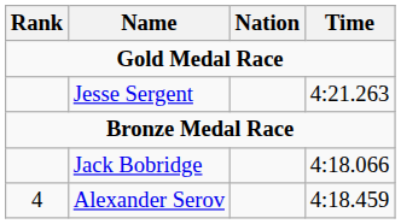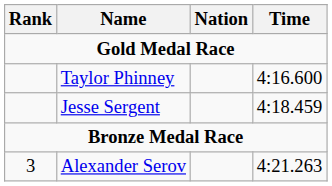 <table class="wikitable" style="text-align:center">
 <tr>
 <th>Rank</th>
 <th>Name</th>
 <th>Nation</th>
 <th>Time</th>
 </tr>
 <tr>
 <td colspan=4><strong>Gold Medal Race</strong></td>
 </tr>
 <tr>
 <td></td>
+<td align=left><a href='#'>Taylor Phinney</a></td>
+<td align=left></td>
+<td>4:16.600</td>
+</tr>
+<tr>
+<td></td>
 <td align=left><a href='#'>Jesse Sergent</a></td>
 <td align=left></td>
-<td>4:21.263</td>
+<td>4:18.459</td>
 </tr>
 <tr>
 <td colspan=4><strong>Bronze Medal Race</strong></td>
 </tr>
 <tr>
-<td></td>
-<td align=left><a href='#'>Jack Bobridge</a></td>
-<td align=left></td>
-<td>4:18.066</td>
-</tr>
-<tr>
-<td>4</td>
+<td>3</td>
 <td align=left><a href='#'>Alexander Serov</a></td>
 <td align=left></td>
-<td>4:18.459</td>
+<td>4:21.263</td>
 </tr>
 </table>
